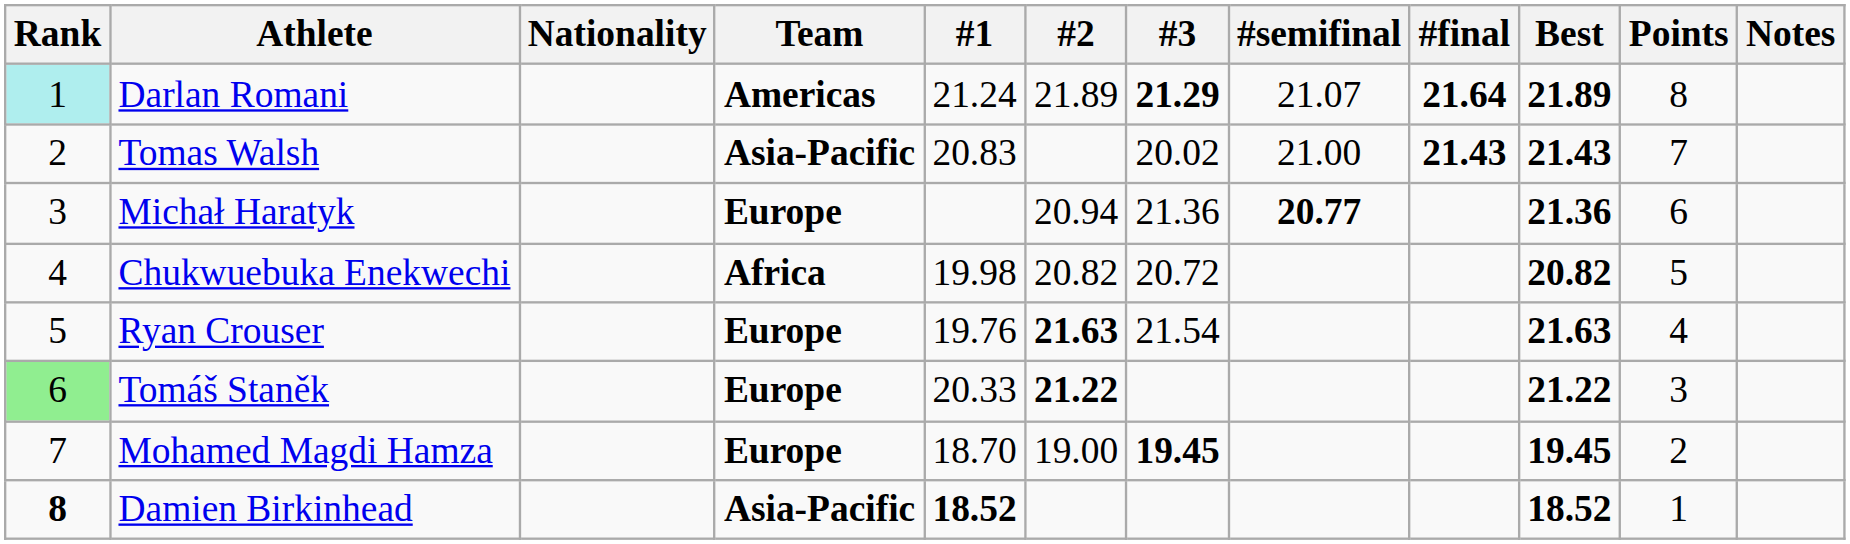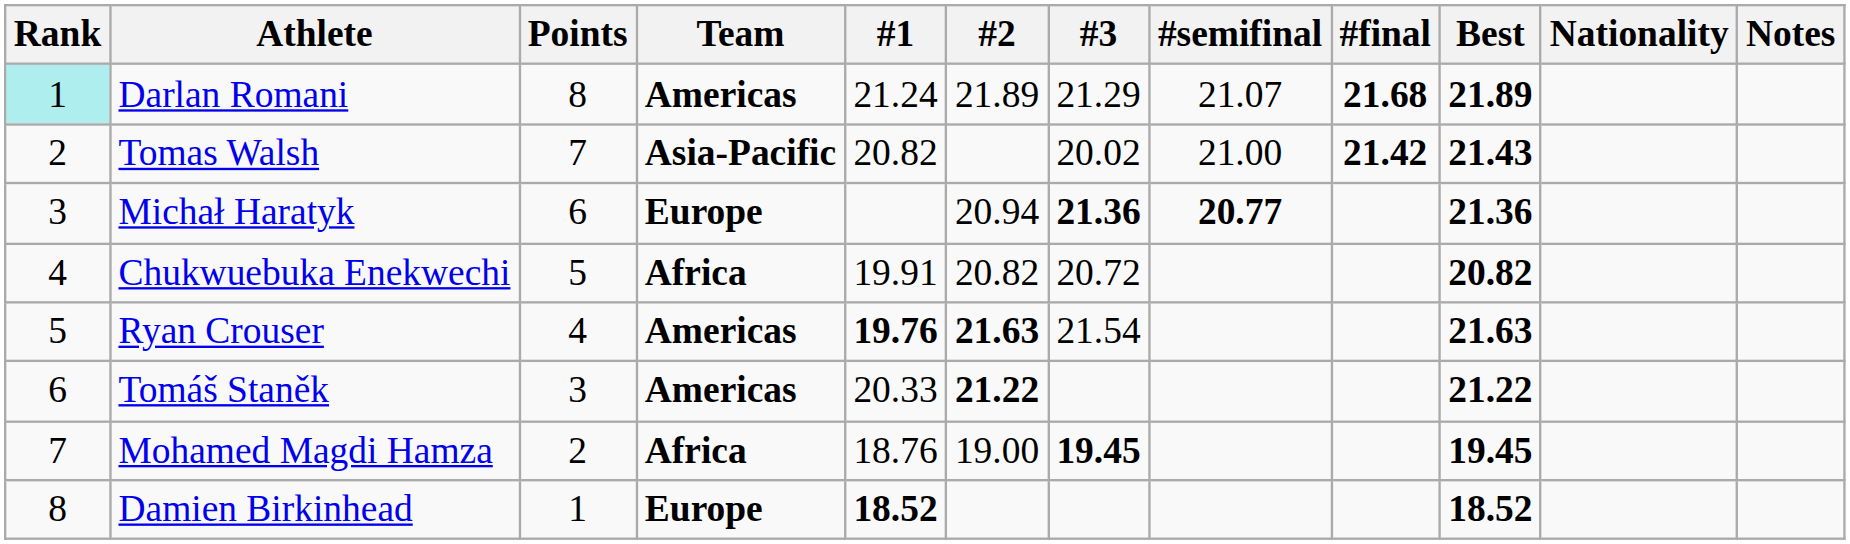 <table class="wikitable sortable" style="text-align:center">
 <tr>
 <th>Rank</th>
 <th>Athlete</th>
-<th>Nationality</th>
+<th>Points</th>
 <th>Team</th>
 <th>#1</th>
 <th>#2</th>
 <th>#3</th>
 <th>#semifinal</th>
 <th>#final</th>
 <th>Best</th>
-<th>Points</th>
+<th>Nationality</th>
 <th>Notes</th>
 </tr>
 <tr>
 <td style="background: paleturquoise;">1</td>
 <td align="left"><a href='#'>Darlan Romani</a></td>
-<td align=left></td>
+<td>8</td>
 <td align=left><strong>Americas</strong></td>
 <td>21.24</td>
 <td>21.89</td>
-<td><strong>21.29</strong></td>
+<td>21.29</td>
 <td>21.07</td>
-<td><strong>21.64</strong></td>
+<td><strong>21.68</strong></td>
 <td><strong>21.89</strong></td>
-<td>8</td>
+<td align=left></td>
 <td></td>
 </tr>
 <tr>
 <td>2</td>
 <td align="left"><a href='#'>Tomas Walsh</a></td>
-<td align=left></td>
+<td>7</td>
 <td align=left><strong>Asia-Pacific</strong></td>
-<td>20.83</td>
+<td>20.82</td>
 <td></td>
 <td>20.02</td>
 <td>21.00</td>
+<td><strong>21.42</strong></td>
 <td><strong>21.43</strong></td>
-<td><strong>21.43</strong></td>
-<td>7</td>
+<td align=left></td>
 <td></td>
 </tr>
 <tr>
 <td>3</td>
 <td align="left"><a href='#'>Michał Haratyk</a></td>
-<td align=left></td>
+<td>6</td>
 <td align=left><strong>Europe</strong></td>
 <td></td>
 <td>20.94</td>
-<td>21.36</td>
+<td><strong>21.36</strong></td>
 <td><strong>20.77</strong></td>
 <td></td>
 <td><strong>21.36</strong></td>
-<td>6</td>
+<td align=left></td>
 <td></td>
 </tr>
 <tr>
 <td>4</td>
 <td align="left"><a href='#'>Chukwuebuka Enekwechi</a></td>
-<td align=left></td>
+<td>5</td>
 <td align=left><strong>Africa</strong></td>
-<td>19.98</td>
+<td>19.91</td>
 <td>20.82</td>
 <td>20.72</td>
 <td><strong></strong></td>
 <td></td>
 <td><strong>20.82</strong></td>
-<td>5</td>
+<td align=left></td>
 <td></td>
 </tr>
 <tr>
 <td>5</td>
 <td align="left"><a href='#'>Ryan Crouser</a></td>
-<td align=left></td>
-<td align=left><strong>Europe</strong></td>
-<td>19.76</td>
+<td>4</td>
+<td align=left><strong>Americas</strong></td>
+<td><strong>19.76</strong></td>
 <td><strong>21.63</strong></td>
 <td>21.54</td>
 <td></td>
 <td></td>
 <td><strong>21.63</strong></td>
-<td>4</td>
+<td align=left></td>
 <td></td>
 </tr>
 <tr>
-<td style="background: lightgreen;">6</td>
+<td>6</td>
 <td align="left"><a href='#'>Tomáš Staněk</a></td>
-<td align=left></td>
-<td align=left><strong>Europe</strong></td>
+<td>3</td>
+<td align=left><strong>Americas</strong></td>
 <td>20.33</td>
 <td><strong>21.22</strong></td>
 <td></td>
 <td></td>
 <td></td>
 <td><strong> 21.22</strong></td>
-<td>3</td>
+<td align=left></td>
 <td></td>
 </tr>
 <tr>
 <td>7</td>
 <td align="left"><a href='#'>Mohamed Magdi Hamza</a></td>
-<td align=left></td>
-<td align=left><strong>Europe</strong></td>
-<td>18.70</td>
+<td>2</td>
+<td align=left><strong>Africa</strong></td>
+<td>18.76</td>
 <td>19.00</td>
 <td><strong>19.45</strong></td>
 <td></td>
 <td></td>
 <td><strong>19.45</strong></td>
-<td>2</td>
+<td align=left></td>
 <td></td>
 </tr>
 <tr>
-<td><strong>8</strong></td>
+<td>8</td>
 <td align="left"><a href='#'>Damien Birkinhead</a></td>
-<td align=left></td>
-<td align=left><strong>Asia-Pacific</strong></td>
+<td>1</td>
+<td align=left><strong>Europe</strong></td>
 <td><strong>18.52</strong></td>
 <td></td>
 <td></td>
 <td></td>
 <td></td>
 <td><strong>18.52</strong></td>
-<td>1</td>
+<td align=left></td>
 <td></td>
 </tr>
 </table>
